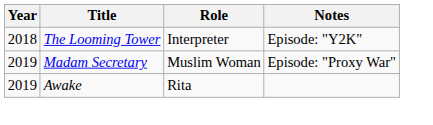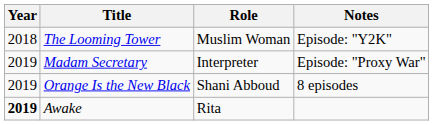 <table class="wikitable sortable">
 <tr>
 <th>Year</th>
 <th>Title</th>
 <th>Role</th>
 <th>Notes</th>
 </tr>
 <tr>
 <td>2018</td>
 <td><a href='#'><em>The Looming Tower</em></a></td>
-<td>Interpreter</td>
+<td>Muslim Woman</td>
 <td>Episode: "Y2K"</td>
 </tr>
 <tr>
 <td>2019</td>
 <td><a href='#'><em>Madam Secretary</em></a></td>
-<td>Muslim Woman</td>
+<td>Interpreter</td>
 <td>Episode: "Proxy War"</td>
 </tr>
 <tr>
 <td>2019</td>
+<td><em><a href='#'>Orange Is the New Black</a></em></td>
+<td>Shani Abboud</td>
+<td>8 episodes</td>
+</tr>
+<tr>
+<td><strong>2019</strong></td>
 <td><em>Awake</em></td>
 <td>Rita</td>
 <td></td>
 </tr>
 </table>
